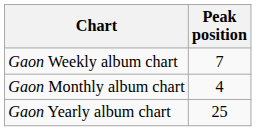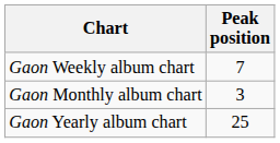 <table class="wikitable sortable">
 <tr>
 <th>Chart</th>
 <th>Peak<br>position</th>
 </tr>
 <tr>
 <td><em>Gaon</em> Weekly album chart</td>
 <td align="center">7</td>
 </tr>
 <tr>
 <td><em>Gaon</em> Monthly album chart</td>
-<td align="center">4</td>
+<td align="center">3</td>
 </tr>
 <tr>
 <td><em>Gaon</em> Yearly album chart</td>
 <td align="center">25</td>
 </tr>
 </table>
